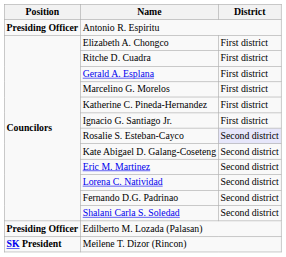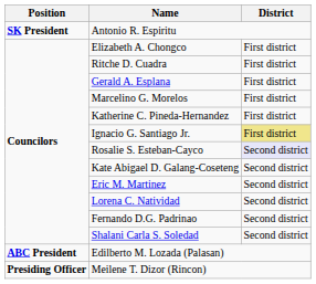 <table class=wikitable>
 <tr>
 <th>Position</th>
 <th>Name</th>
 <th>District</th>
 </tr>
 <tr>
-<td><strong>Presiding Officer</strong></td>
+<td><strong><a href='#'>SK</a> President</strong></td>
 <td colspan="2">Antonio R. Espiritu</td>
 </tr>
 <tr>
 <td rowspan=12><strong>Councilors</strong></td>
 <td>Elizabeth A. Chongco</td>
 <td>First district</td>
 </tr>
 <tr>
 <td>Ritche D. Cuadra</td>
 <td>First district</td>
 </tr>
 <tr>
 <td><a href='#'>Gerald A. Esplana</a></td>
 <td>First district</td>
 </tr>
 <tr>
 <td>Marcelino G. Morelos</td>
 <td>First district</td>
 </tr>
 <tr>
 <td>Katherine C. Pineda-Hernandez</td>
 <td>First district</td>
 </tr>
 <tr>
 <td>Ignacio G. Santiago Jr.</td>
-<td>First district</td>
+<td style="background: khaki;">First district</td>
 </tr>
 <tr>
 <td>Rosalie S. Esteban-Cayco</td>
 <td style="background: lavender;">Second district</td>
 </tr>
 <tr>
 <td>Kate Abigael D. Galang-Coseteng</td>
 <td>Second district</td>
 </tr>
 <tr>
 <td><a href='#'>Eric M. Martinez</a></td>
 <td>Second district</td>
 </tr>
 <tr>
 <td><a href='#'>Lorena C. Natividad</a></td>
 <td>Second district</td>
 </tr>
 <tr>
 <td>Fernando D.G. Padrinao</td>
 <td>Second district</td>
 </tr>
 <tr>
 <td><a href='#'>Shalani Carla S. Soledad</a></td>
 <td>Second district</td>
 </tr>
 <tr>
-<td><strong>Presiding Officer</strong></td>
+<td><strong><a href='#'>ABC</a> President</strong></td>
 <td colspan="2">Edilberto M. Lozada (Palasan)</td>
 </tr>
 <tr>
-<td><strong><a href='#'>SK</a> President</strong></td>
+<td><strong>Presiding Officer</strong></td>
 <td colspan="2">Meilene T. Dizor (Rincon)</td>
 </tr>
 </table>
